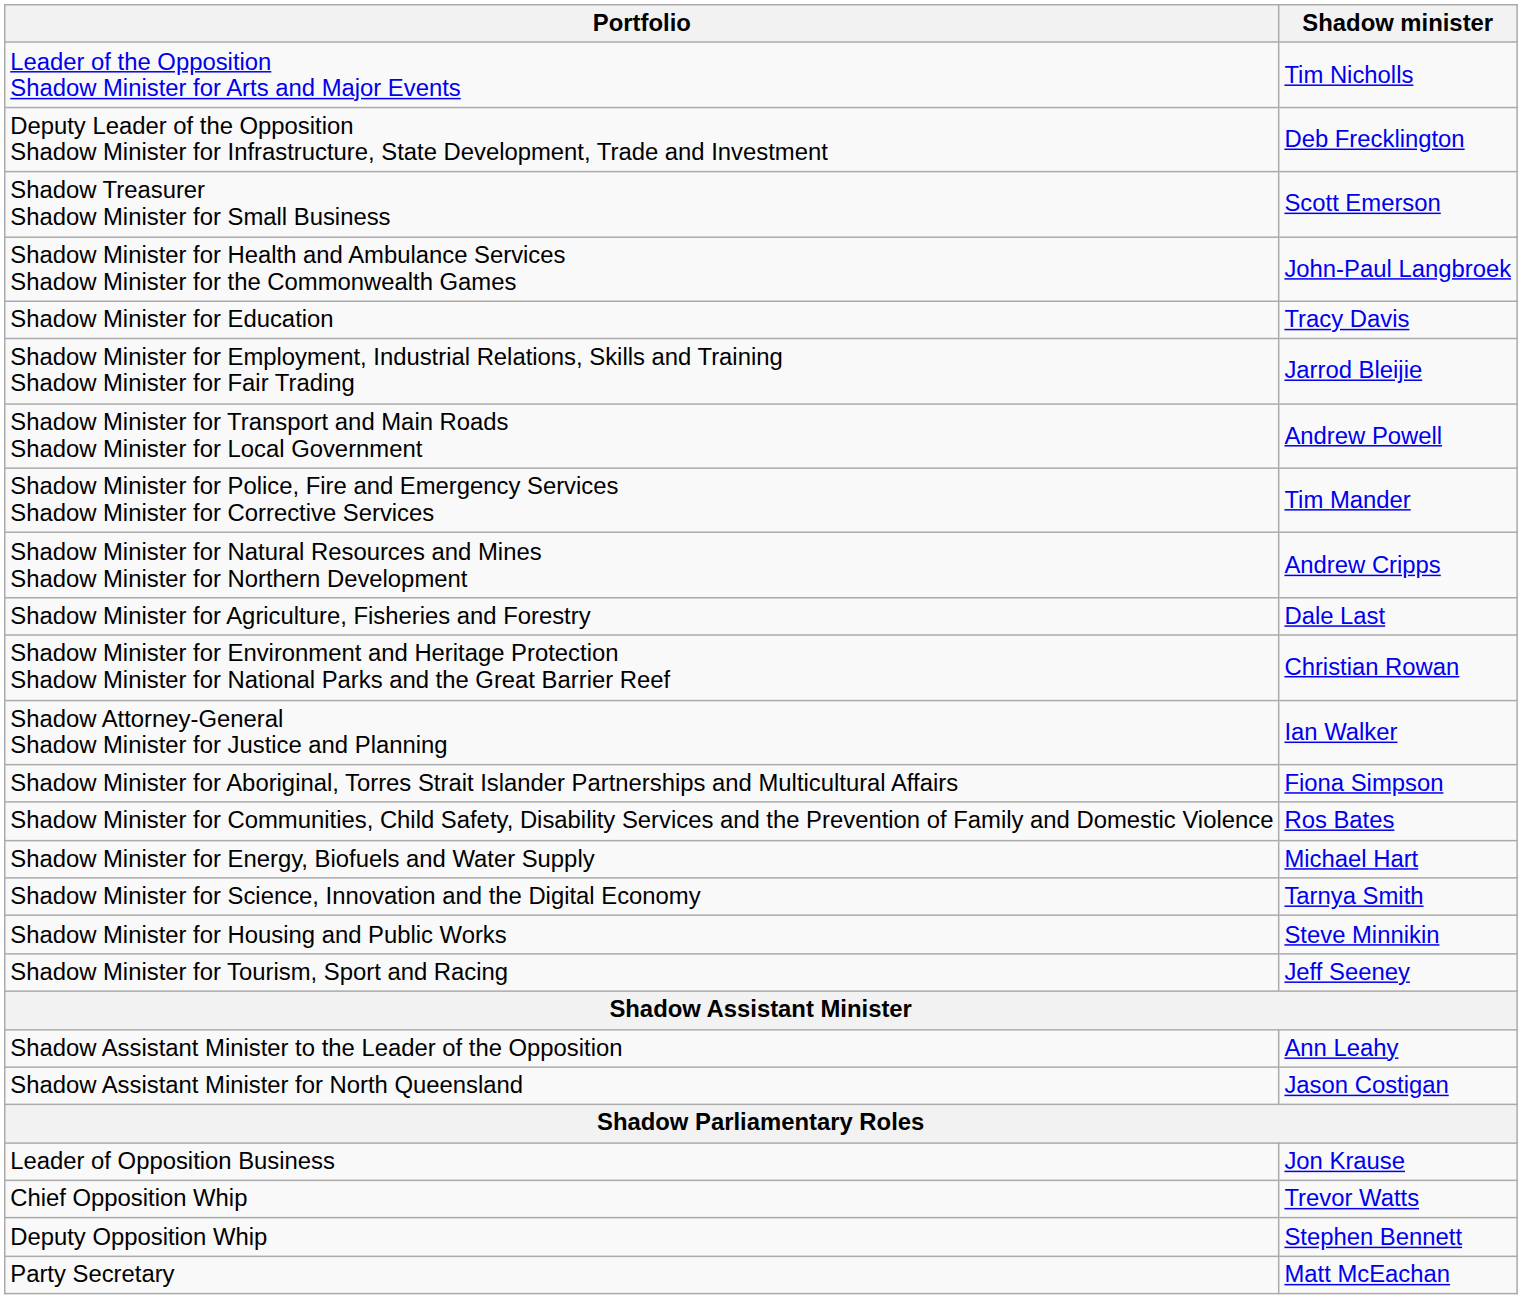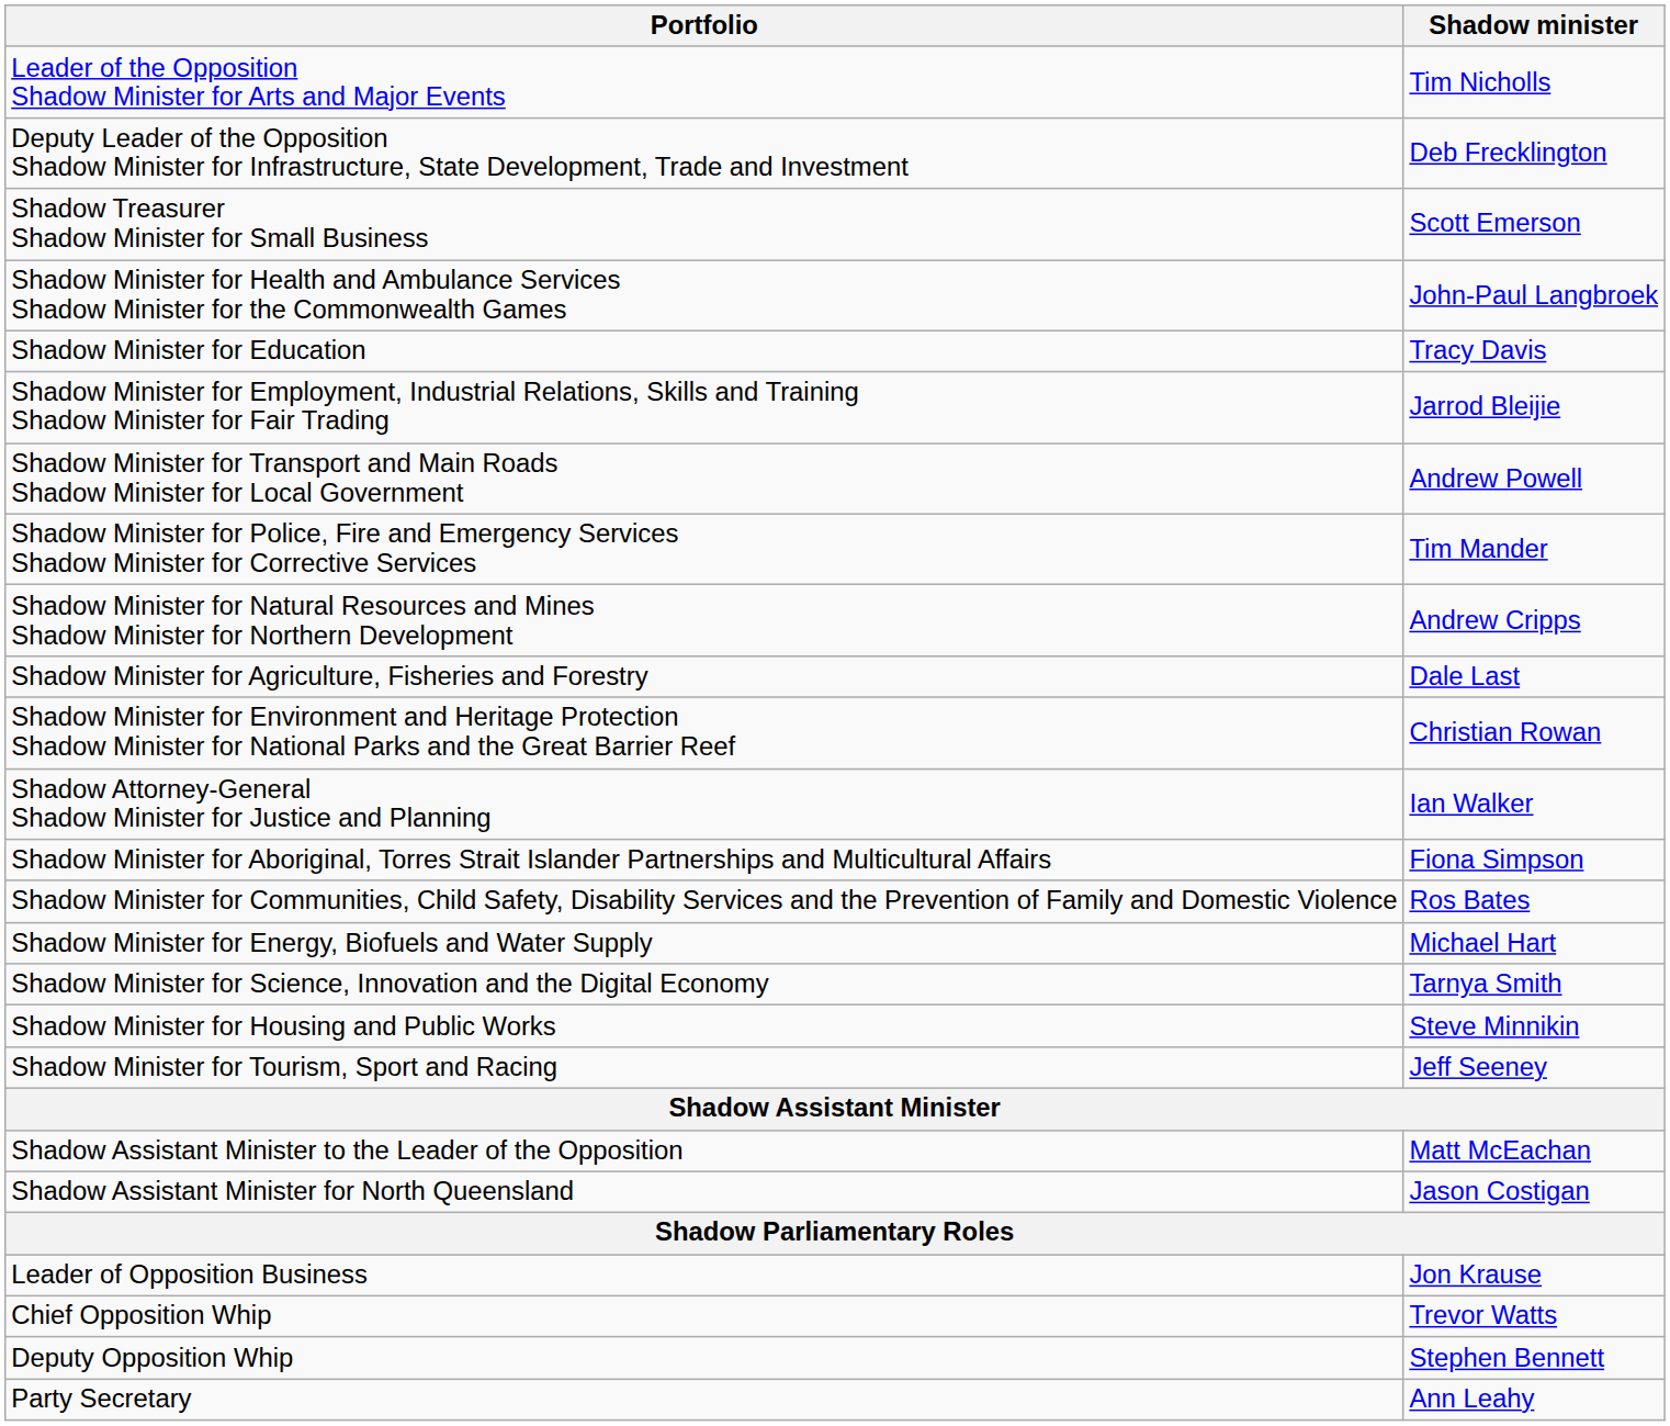 <table class=wikitable>
 <tr>
 <th>Portfolio</th>
 <th>Shadow minister</th>
 </tr>
 <tr>
 <td><a href='#'>Leader of the Opposition<br>Shadow Minister for Arts and Major Events</a></td>
 <td><a href='#'>Tim Nicholls</a></td>
 </tr>
 <tr>
 <td>Deputy Leader of the Opposition<br>Shadow Minister for Infrastructure, State Development, Trade and Investment</td>
 <td><a href='#'>Deb Frecklington</a></td>
 </tr>
 <tr>
 <td>Shadow Treasurer<br>Shadow Minister for Small Business</td>
 <td><a href='#'>Scott Emerson</a></td>
 </tr>
 <tr>
 <td>Shadow Minister for Health and Ambulance Services<br>Shadow Minister for the Commonwealth Games</td>
 <td><a href='#'>John-Paul Langbroek</a></td>
 </tr>
 <tr>
 <td>Shadow Minister for Education</td>
 <td><a href='#'>Tracy Davis</a></td>
 </tr>
 <tr>
 <td>Shadow Minister for Employment, Industrial Relations, Skills and Training<br>Shadow Minister for Fair Trading</td>
 <td><a href='#'>Jarrod Bleijie</a></td>
 </tr>
 <tr>
 <td>Shadow Minister for Transport and Main Roads<br>Shadow Minister for Local Government</td>
 <td><a href='#'>Andrew Powell</a></td>
 </tr>
 <tr>
 <td>Shadow Minister for Police, Fire and Emergency Services<br>Shadow Minister for Corrective Services</td>
 <td><a href='#'>Tim Mander</a></td>
 </tr>
 <tr>
 <td>Shadow Minister for Natural Resources and Mines<br>Shadow Minister for Northern Development</td>
 <td><a href='#'>Andrew Cripps</a></td>
 </tr>
 <tr>
 <td>Shadow Minister for Agriculture, Fisheries and Forestry</td>
 <td><a href='#'>Dale Last</a></td>
 </tr>
 <tr>
 <td>Shadow Minister for Environment and Heritage Protection<br>Shadow Minister for National Parks and the Great Barrier Reef</td>
 <td><a href='#'>Christian Rowan</a></td>
 </tr>
 <tr>
 <td>Shadow Attorney-General<br>Shadow Minister for Justice and Planning</td>
 <td><a href='#'>Ian Walker</a></td>
 </tr>
 <tr>
 <td>Shadow Minister for Aboriginal, Torres Strait Islander Partnerships and Multicultural Affairs</td>
 <td><a href='#'>Fiona Simpson</a></td>
 </tr>
 <tr>
 <td>Shadow Minister for Communities, Child Safety, Disability Services and the Prevention of Family and Domestic Violence</td>
 <td><a href='#'>Ros Bates</a></td>
 </tr>
 <tr>
 <td>Shadow Minister for Energy, Biofuels and Water Supply</td>
 <td><a href='#'>Michael Hart</a></td>
 </tr>
 <tr>
 <td>Shadow Minister for Science, Innovation and the Digital Economy</td>
 <td><a href='#'>Tarnya Smith</a></td>
 </tr>
 <tr>
 <td>Shadow Minister for Housing and Public Works</td>
 <td><a href='#'>Steve Minnikin</a></td>
 </tr>
 <tr>
 <td>Shadow Minister for Tourism, Sport and Racing</td>
 <td><a href='#'>Jeff Seeney</a></td>
 </tr>
 <tr>
 <th colspan=3>Shadow Assistant Minister</th>
 </tr>
 <tr>
 <td>Shadow Assistant Minister to the Leader of the Opposition</td>
-<td><a href='#'>Ann Leahy</a></td>
+<td><a href='#'>Matt McEachan</a></td>
 </tr>
 <tr>
 <td>Shadow Assistant Minister for North Queensland</td>
 <td><a href='#'>Jason Costigan</a></td>
 </tr>
 <tr>
 <th colspan=3>Shadow Parliamentary Roles</th>
 </tr>
 <tr>
 <td>Leader of Opposition Business</td>
 <td><a href='#'>Jon Krause</a></td>
 </tr>
 <tr>
 <td>Chief Opposition Whip</td>
 <td><a href='#'>Trevor Watts</a></td>
 </tr>
 <tr>
 <td>Deputy Opposition Whip</td>
 <td><a href='#'>Stephen Bennett</a></td>
 </tr>
 <tr>
 <td>Party Secretary</td>
-<td><a href='#'>Matt McEachan</a></td>
+<td><a href='#'>Ann Leahy</a></td>
 </tr>
 </table>
